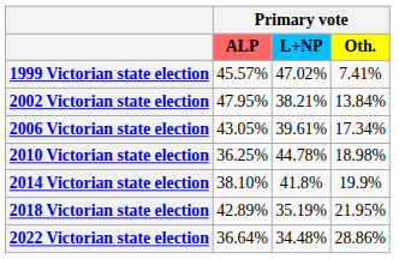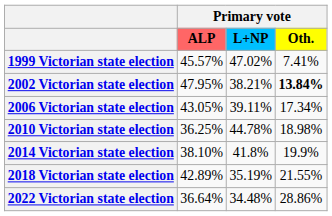 <table class="wikitable sortable mw-collapsible toccolours" align="left" cellpadding="4" cellspacing="0" style="margin-right: .5em; margin-top: .4em;font-size: 90%;">
 <tr>
 <th style="background:#; text-align:center;"></th>
 <th colspan="3" style="background:#; text-align:center;">Primary vote</th>
 </tr>
 <tr>
 <th style="background:#; text-align:center;"></th>
 <th style="background:#f66; text-align:center;">ALP</th>
 <th style="background:#00bfff; text-align:center;">L+NP</th>
 <th style="background:#ff0; text-align:center;">Oth.</th>
 </tr>
 <tr>
 <th style="text-align:center;" bgcolor=""><a href='#'>1999 Victorian state election</a></th>
 <td style="text-align:center;" bgcolor="">45.57%</td>
 <td style="text-align:center;" bgcolor="">47.02%</td>
 <td style="text-align:center;" bgcolor="">7.41%</td>
 </tr>
 <tr>
 <th style="text-align:center;" bgcolor=""><a href='#'>2002 Victorian state election</a></th>
 <td style="text-align:center;" bgcolor="">47.95%</td>
 <td style="text-align:center;" bgcolor="">38.21%</td>
-<td style="text-align:center;" bgcolor="">13.84%</td>
+<td style="text-align:center;" bgcolor=""><strong>13.84%</strong></td>
 </tr>
 <tr>
 <th style="text-align:center;" bgcolor=""><a href='#'>2006 Victorian state election</a></th>
 <td style="text-align:center;" bgcolor="">43.05%</td>
-<td style="text-align:center;" bgcolor="">39.61%</td>
+<td style="text-align:center;" bgcolor="">39.11%</td>
 <td style="text-align:center;" bgcolor="">17.34%</td>
 </tr>
 <tr>
 <th style="text-align:center;" bgcolor=""><a href='#'>2010 Victorian state election</a></th>
 <td style="text-align:center;" bgcolor="">36.25%</td>
 <td style="text-align:center;" bgcolor="">44.78%</td>
 <td style="text-align:center;" bgcolor="">18.98%</td>
 </tr>
 <tr>
 <th style="text-align:center;" bgcolor=""><a href='#'>2014 Victorian state election</a></th>
 <td style="text-align:center;" bgcolor="">38.10%</td>
 <td style="text-align:center;" bgcolor="">41.8%</td>
 <td style="text-align:center;" bgcolor="">19.9%</td>
 </tr>
 <tr>
 <th style="text-align:center;" bgcolor=""><a href='#'>2018 Victorian state election</a></th>
 <td style="text-align:center;" bgcolor="">42.89%</td>
 <td style="text-align:center;" bgcolor="">35.19%</td>
-<td style="text-align:center;" bgcolor="">21.95%</td>
+<td style="text-align:center;" bgcolor="">21.55%</td>
 </tr>
 <tr>
 <th style="text-align:center;" bgcolor=""><a href='#'>2022 Victorian state election</a></th>
 <td style="text-align:center;" bgcolor="">36.64%</td>
 <td style="text-align:center;" bgcolor="">34.48%</td>
 <td style="text-align:center;" bgcolor="">28.86%</td>
 </tr>
 </table>
